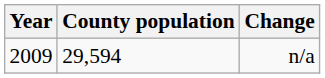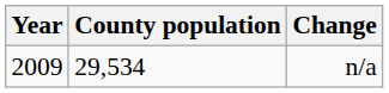 <table class="wikitable">
 <tr>
 <th>Year</th>
 <th>County population</th>
 <th>Change</th>
 </tr>
 <tr>
 <td>2009</td>
-<td>29,594</td>
+<td>29,534</td>
 <td align="right">n/a</td>
 </tr>
 </table>
